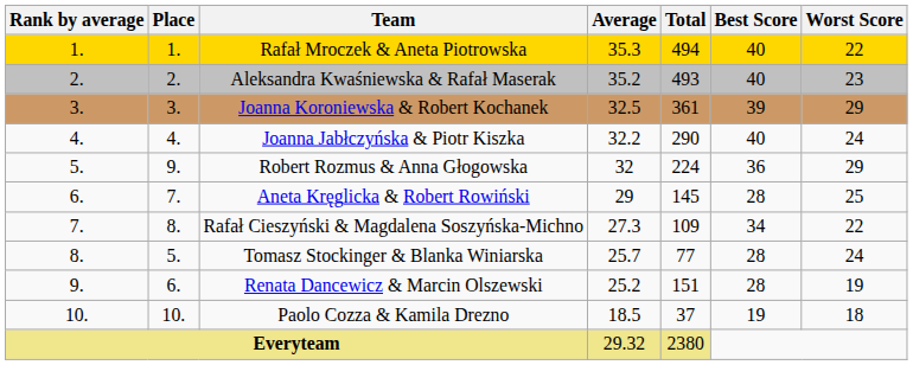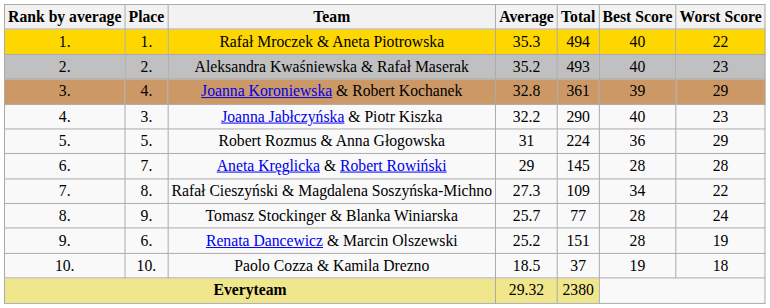 <table class="sortable wikitable" style="text-align:center">
 <tr>
 <th>Rank by average</th>
 <th>Place</th>
 <th>Team</th>
 <th>Average</th>
 <th>Total</th>
 <th>Best Score</th>
 <th>Worst Score</th>
 </tr>
 <tr style="background:gold;">
 <td>1.</td>
 <td>1.</td>
 <td>Rafał Mroczek & Aneta Piotrowska</td>
 <td>35.3</td>
 <td>494</td>
 <td>40</td>
 <td>22</td>
 </tr>
 <tr style="background:silver;">
 <td>2.</td>
 <td>2.</td>
 <td>Aleksandra Kwaśniewska & Rafał Maserak</td>
 <td>35.2</td>
 <td>493</td>
 <td>40</td>
 <td>23</td>
 </tr>
 <tr style="background:#c96;">
 <td>3.</td>
-<td>3.</td>
+<td>4.</td>
 <td><a href='#'>Joanna Koroniewska</a> & Robert Kochanek</td>
-<td>32.5</td>
+<td>32.8</td>
 <td>361</td>
 <td>39</td>
 <td>29</td>
 </tr>
 <tr>
 <td>4.</td>
-<td>4.</td>
+<td>3.</td>
 <td><a href='#'>Joanna Jabłczyńska</a> & Piotr Kiszka</td>
 <td>32.2</td>
 <td>290</td>
 <td>40</td>
-<td>24</td>
+<td>23</td>
 </tr>
 <tr>
 <td>5.</td>
-<td>9.</td>
+<td>5.</td>
 <td>Robert Rozmus & Anna Głogowska</td>
-<td>32</td>
+<td>31</td>
 <td>224</td>
 <td>36</td>
 <td>29</td>
 </tr>
 <tr>
 <td>6.</td>
 <td>7.</td>
 <td><a href='#'>Aneta Kręglicka</a> & <a href='#'>Robert Rowiński</a></td>
 <td>29</td>
 <td>145</td>
 <td>28</td>
-<td>25</td>
+<td>28</td>
 </tr>
 <tr>
 <td>7.</td>
 <td>8.</td>
 <td>Rafał Cieszyński & Magdalena Soszyńska-Michno</td>
 <td>27.3</td>
 <td>109</td>
 <td>34</td>
 <td>22</td>
 </tr>
 <tr>
 <td>8.</td>
-<td>5.</td>
+<td>9.</td>
 <td>Tomasz Stockinger & Blanka Winiarska</td>
 <td>25.7</td>
 <td>77</td>
 <td>28</td>
 <td>24</td>
 </tr>
 <tr>
 <td>9.</td>
 <td>6.</td>
 <td><a href='#'>Renata Dancewicz</a> & Marcin Olszewski</td>
 <td>25.2</td>
 <td>151</td>
 <td>28</td>
 <td>19</td>
 </tr>
 <tr>
 <td>10.</td>
 <td>10.</td>
 <td>Paolo Cozza & Kamila Drezno</td>
 <td>18.5</td>
 <td>37</td>
 <td>19</td>
 <td>18</td>
 </tr>
 <tr style="background:Khaki;">
 <td colspan=3><strong>Everyteam</strong></td>
 <td>29.32</td>
 <td>2380</td>
 </tr>
 </table>
